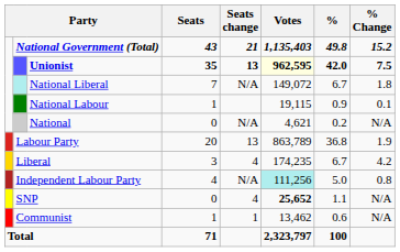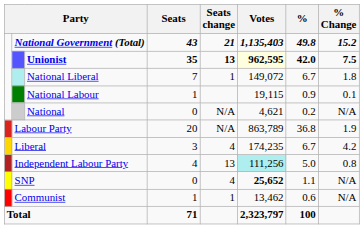 <table class="wikitable">
 <tr>
 <th style="width:200px" colspan=3>Party</th>
 <th style="width:70px;">Seats</th>
 <th style="width:40px;">Seats change</th>
 <th style="width:40px;">Votes</th>
 <th style="width:40px;">%</th>
 <th style="width:40px;">% Change</th>
 </tr>
 <tr>
 <td rowspan=5> </td>
 <td colspan=2><strong><em><a href='#'>National Government</a> (Total)</em></strong></td>
 <td align=right><strong><em>43</em></strong></td>
 <td align=right> <strong><em>21</em></strong></td>
 <td align=right><strong><em>1,135,403</em></strong></td>
 <td align=right><strong><em>49.8</em></strong></td>
 <td align=right> <strong><em>15.2</em></strong></td>
 </tr>
 <tr>
 <td style="background-color:#5555FF"> </td>
 <td><strong><a href='#'>Unionist</a></strong></td>
 <td align=right><strong>35</strong></td>
 <td align=right> <strong>13</strong></td>
 <td align=right style="background: lightyellow;"><strong>962,595</strong></td>
 <td align=right><strong>42.0</strong></td>
 <td align=right> <strong>7.5</strong></td>
 </tr>
 <tr>
 <td style="background-color:#AFEEEE"> </td>
 <td><a href='#'>National Liberal</a></td>
 <td align=right>7</td>
-<td align=right>N/A</td>
+<td align=right> 1</td>
 <td align=right>149,072</td>
 <td align=right>6.7</td>
 <td align=right> 1.8</td>
 </tr>
 <tr>
 <td style="background-color:#008000"> </td>
 <td><a href='#'>National Labour</a></td>
 <td align=right>1</td>
 <td align=right></td>
 <td align=right>19,115</td>
 <td align=right>0.9</td>
 <td align=right> 0.1</td>
 </tr>
 <tr>
 <td style="background-color:#CCCCCC"> </td>
 <td><a href='#'>National</a></td>
 <td align=right>0</td>
 <td align=right>N/A</td>
 <td align=right>4,621</td>
 <td align=right>0.2</td>
 <td align=right>N/A</td>
 </tr>
 <tr>
 <td style="background-color:#DC241f"> </td>
 <td colspan=2><a href='#'>Labour Party</a></td>
 <td align=right>20</td>
-<td align=right> 13</td>
+<td align=right>N/A</td>
 <td align=right>863,789</td>
 <td align=right>36.8</td>
 <td align=right> 1.9</td>
 </tr>
 <tr>
 <td style="background-color:#FFD700"> </td>
 <td colspan=2><a href='#'>Liberal</a></td>
 <td align=right>3</td>
 <td align=right> 4</td>
 <td align=right>174,235</td>
 <td align=right>6.7</td>
 <td align=right> 4.2</td>
 </tr>
 <tr>
 <td style="background-color:#B22222"> </td>
 <td colspan=2><a href='#'>Independent Labour Party</a></td>
 <td align=right>4</td>
-<td align=right>N/A</td>
+<td align=right> 13</td>
 <td align=right style="background: paleturquoise;">111,256</td>
 <td align=right>5.0</td>
 <td align=right> 0.8</td>
 </tr>
 <tr>
 <td style="background-color:#FFFF00"> </td>
 <td colspan=2><a href='#'>SNP</a></td>
 <td align=right>0</td>
 <td align=right> 4</td>
 <td align=right><strong>25,652</strong></td>
 <td align=right>1.1</td>
 <td align=right>N/A</td>
 </tr>
 <tr>
 <td style="background-color:#FF0000"> </td>
 <td colspan=2><a href='#'>Communist</a></td>
 <td align=right>1</td>
 <td align=right> 1</td>
 <td align=right>13,462</td>
 <td align=right>0.6</td>
 <td align=right>N/A</td>
 </tr>
 <tr>
 <td colspan=3><strong>Total</strong></td>
 <td align=right><strong>71</strong></td>
 <td align=right></td>
 <td align=right><strong>2,323,797</strong></td>
 <td align=right><strong>100</strong></td>
 <td align=right></td>
 </tr>
 </table>
